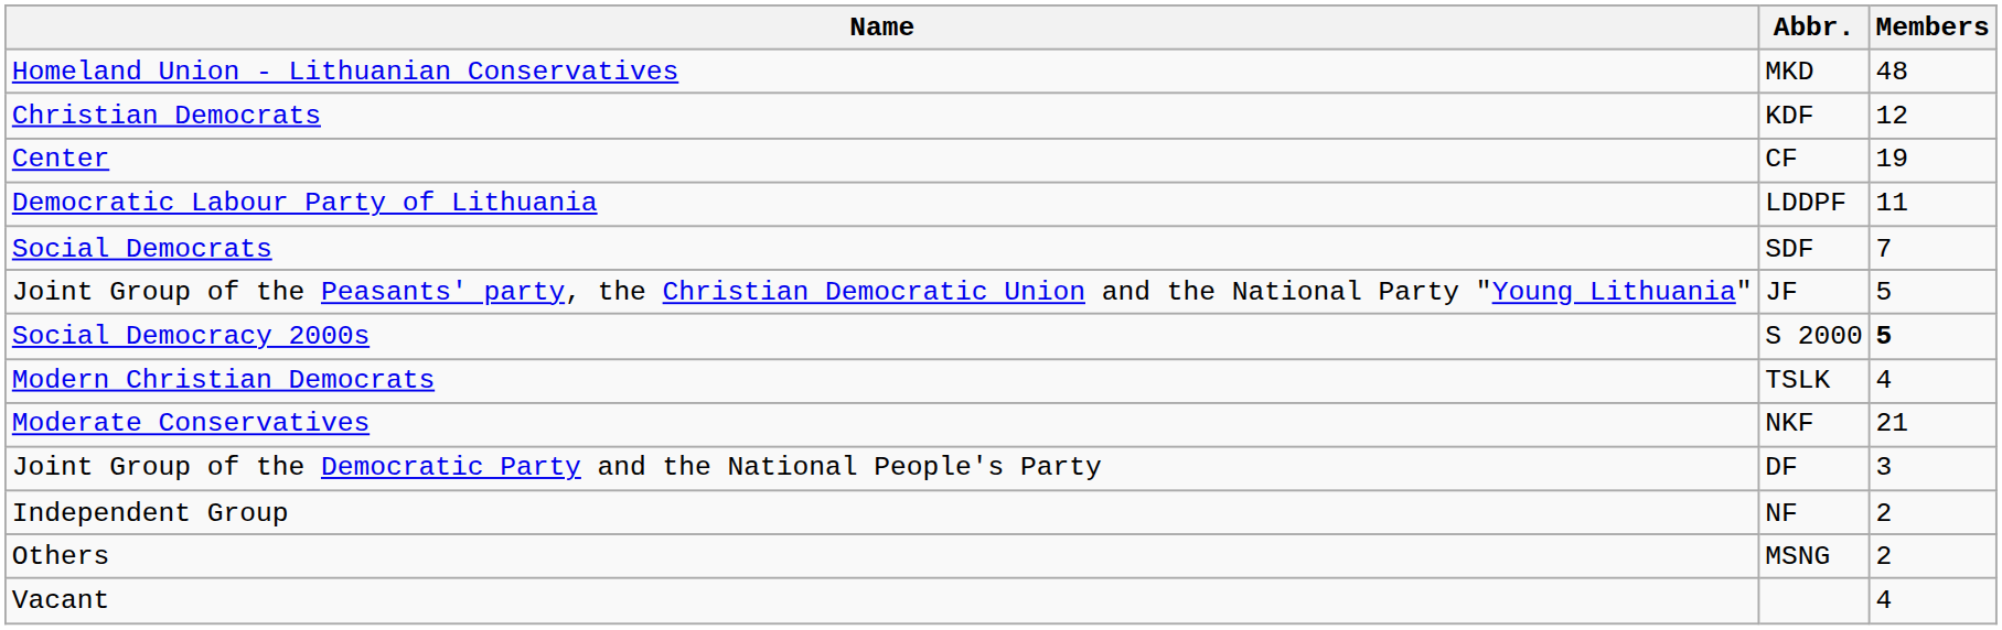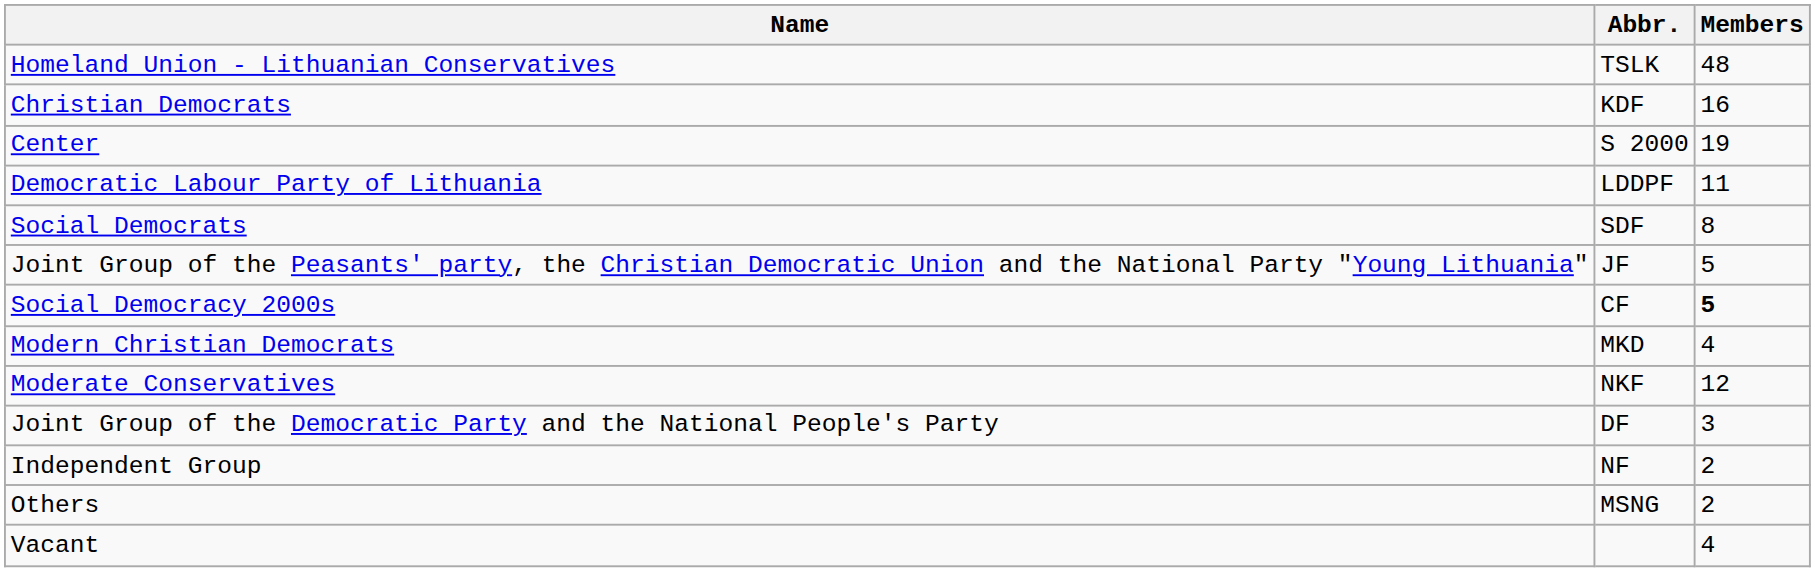 <table class=wikitable style=text-align:left>
 <tr>
 <th>Name</th>
 <th>Abbr.</th>
 <th>Members</th>
 </tr>
 <tr>
 <td><a href='#'>Homeland Union - Lithuanian Conservatives</a></td>
-<td>MKD</td>
+<td>TSLK</td>
 <td>48</td>
 </tr>
 <tr>
 <td><a href='#'>Christian Democrats</a></td>
 <td>KDF</td>
-<td>12</td>
+<td>16</td>
 </tr>
 <tr>
 <td><a href='#'>Center</a></td>
-<td>CF</td>
+<td>S 2000</td>
 <td>19</td>
 </tr>
 <tr>
 <td><a href='#'>Democratic Labour Party of Lithuania</a></td>
 <td>LDDPF</td>
 <td>11</td>
 </tr>
 <tr>
 <td><a href='#'>Social Democrats</a></td>
 <td>SDF</td>
-<td>7</td>
+<td>8</td>
 </tr>
 <tr>
 <td>Joint Group of the <a href='#'>Peasants' party</a>, the <a href='#'>Christian Democratic Union</a> and the National Party "<a href='#'>Young Lithuania</a>"</td>
 <td>JF</td>
 <td>5</td>
 </tr>
 <tr>
 <td><a href='#'>Social Democracy 2000s</a></td>
-<td>S 2000</td>
+<td>CF</td>
 <td><strong>5</strong></td>
 </tr>
 <tr>
 <td><a href='#'>Modern Christian Democrats</a></td>
-<td>TSLK</td>
+<td>MKD</td>
 <td>4</td>
 </tr>
 <tr>
 <td><a href='#'>Moderate Conservatives</a></td>
 <td>NKF</td>
-<td>21</td>
+<td>12</td>
 </tr>
 <tr>
 <td>Joint Group of the <a href='#'>Democratic Party</a> and the National People's Party</td>
 <td>DF</td>
 <td>3</td>
 </tr>
 <tr>
 <td>Independent Group</td>
 <td>NF</td>
 <td>2</td>
 </tr>
 <tr>
 <td>Others</td>
 <td>MSNG</td>
 <td>2</td>
 </tr>
 <tr>
 <td>Vacant</td>
 <td></td>
 <td>4</td>
 </tr>
 </table>
